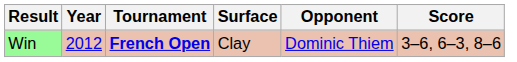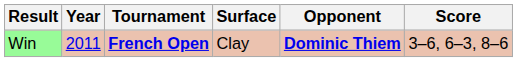 <table class="sortable wikitable">
 <tr>
 <th>Result</th>
 <th>Year</th>
 <th>Tournament</th>
 <th>Surface</th>
 <th>Opponent</th>
 <th class="unsortable">Score</th>
 </tr>
 <tr style="background:#ebc2af;">
 <td style="background:#98fb98;">Win</td>
-<td><a href='#'>2012</a></td>
+<td><a href='#'>2011</a></td>
 <td><strong><a href='#'>French Open</a></strong></td>
 <td>Clay</td>
-<td> <a href='#'>Dominic Thiem</a></td>
+<td><strong> <a href='#'>Dominic Thiem</a></strong></td>
 <td>3–6, 6–3, 8–6</td>
 </tr>
 </table>
